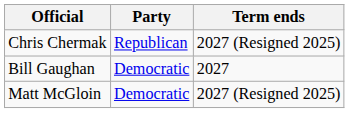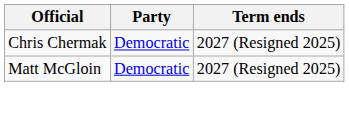 <table class="sortable wikitable">
 <tr>
 <th>Official</th>
 <th>Party</th>
 <th>Term ends</th>
 </tr>
 <tr>
 <td>Chris Chermak</td>
-<td><a href='#'>Republican</a></td>
+<td><a href='#'>Democratic</a></td>
 <td>2027 (Resigned 2025)</td>
-</tr>
-<tr>
-<td>Bill Gaughan</td>
-<td><a href='#'>Democratic</a></td>
-<td>2027</td>
 </tr>
 <tr>
 <td>Matt McGloin</td>
 <td><a href='#'>Democratic</a></td>
 <td>2027 (Resigned 2025)</td>
 </tr>
 </table>
